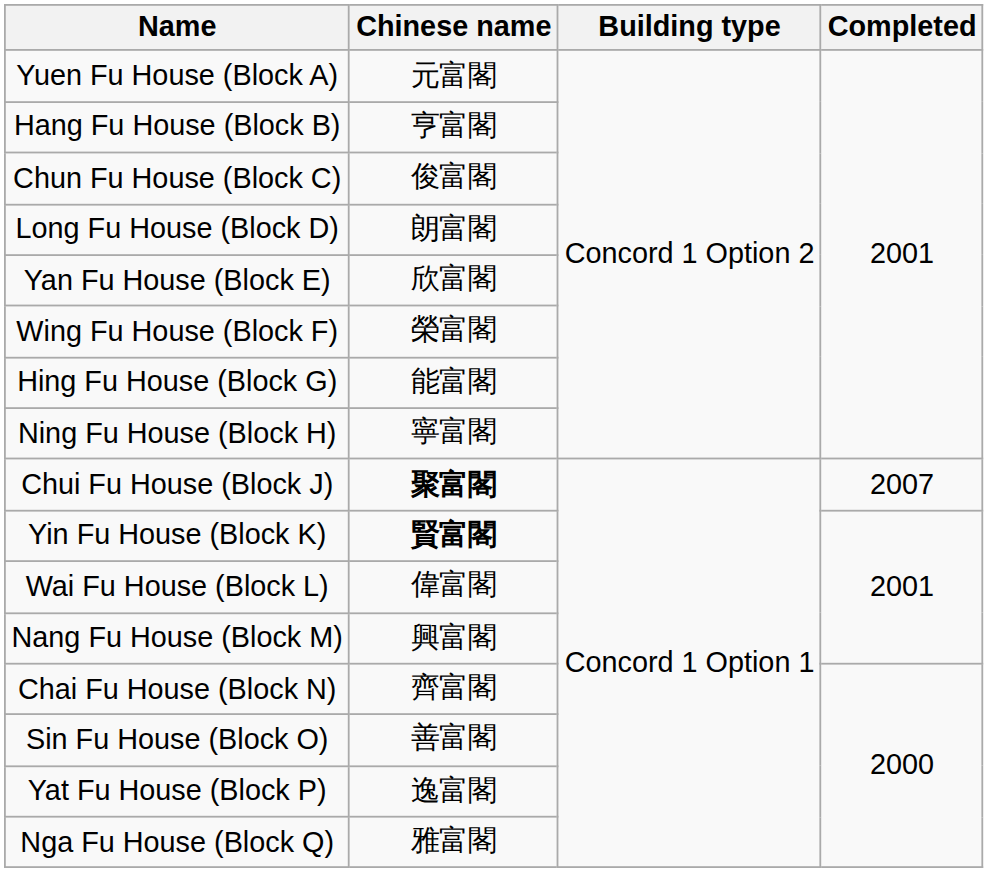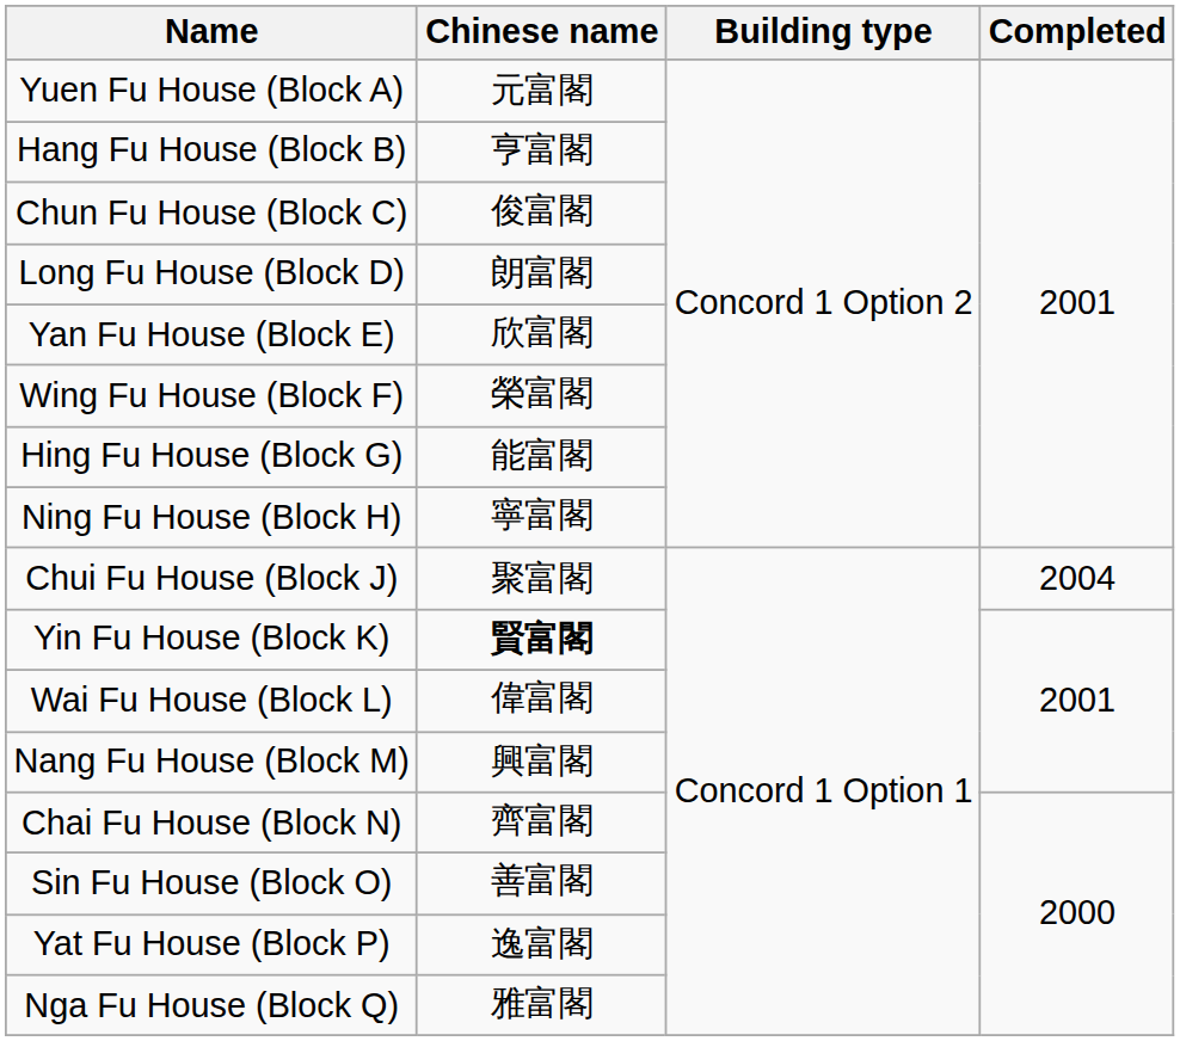 <table class="wikitable" style="text-align: center">
 <tr>
 <th>Name</th>
 <th>Chinese name</th>
 <th>Building type</th>
 <th>Completed</th>
 </tr>
 <tr>
 <td>Yuen Fu House (Block A)</td>
 <td>元富閣</td>
 <td rowspan="8">Concord 1 Option 2</td>
 <td rowspan="8">2001</td>
 </tr>
 <tr>
 <td>Hang Fu House (Block B)</td>
 <td>亨富閣</td>
 </tr>
 <tr>
 <td>Chun Fu House (Block C)</td>
 <td>俊富閣</td>
 </tr>
 <tr>
 <td>Long Fu House (Block D)</td>
 <td>朗富閣</td>
 </tr>
 <tr>
 <td>Yan Fu House (Block E)</td>
 <td>欣富閣</td>
 </tr>
 <tr>
 <td>Wing Fu House (Block F)</td>
 <td>榮富閣</td>
 </tr>
 <tr>
 <td>Hing Fu House (Block G)</td>
 <td>能富閣</td>
 </tr>
 <tr>
 <td>Ning Fu House (Block H)</td>
 <td>寧富閣</td>
 </tr>
 <tr>
 <td>Chui Fu House (Block J)</td>
-<td><strong>聚富閣</strong></td>
+<td>聚富閣</td>
 <td rowspan="8">Concord 1 Option 1</td>
-<td>2007</td>
+<td>2004</td>
 </tr>
 <tr>
 <td>Yin Fu House (Block K)</td>
 <td><strong>賢富閣</strong></td>
 <td rowspan="3">2001</td>
 </tr>
 <tr>
 <td>Wai Fu House (Block L)</td>
 <td>偉富閣</td>
 </tr>
 <tr>
 <td>Nang Fu House (Block M)</td>
 <td>興富閣</td>
 </tr>
 <tr>
 <td>Chai Fu House (Block N)</td>
 <td>齊富閣</td>
 <td rowspan="4">2000</td>
 </tr>
 <tr>
 <td>Sin Fu House (Block O)</td>
 <td>善富閣</td>
 </tr>
 <tr>
 <td>Yat Fu House (Block P)</td>
 <td>逸富閣</td>
 </tr>
 <tr>
 <td>Nga Fu House (Block Q)</td>
 <td>雅富閣</td>
 </tr>
 </table>
